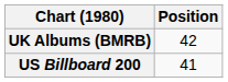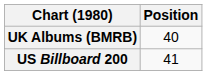 <table class="wikitable plainrowheaders" style="text-align:center">
 <tr>
 <th scope="col">Chart (1980)</th>
 <th scope="col">Position</th>
 </tr>
 <tr>
 <th scope="row">UK Albums (BMRB)</th>
-<td>42</td>
+<td>40</td>
 </tr>
 <tr>
 <th scope="row">US <em>Billboard</em> 200</th>
 <td>41</td>
 </tr>
 </table>
